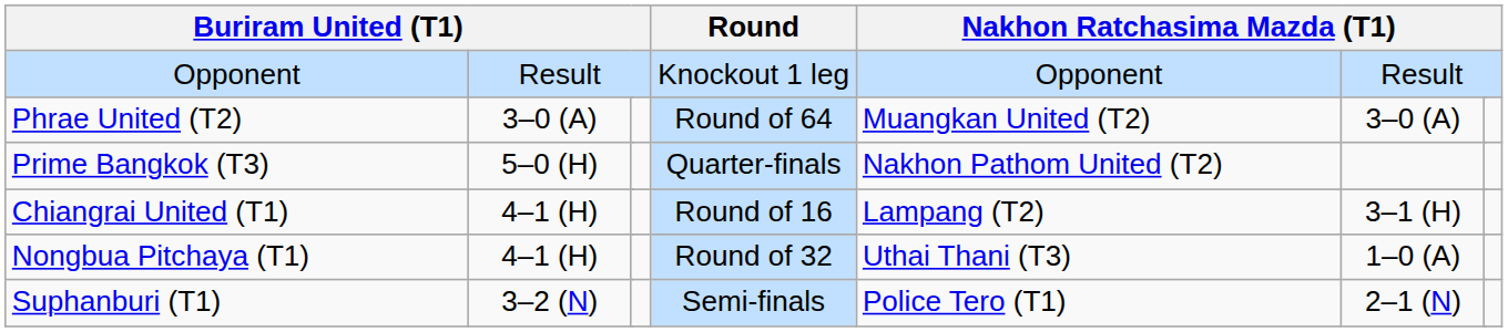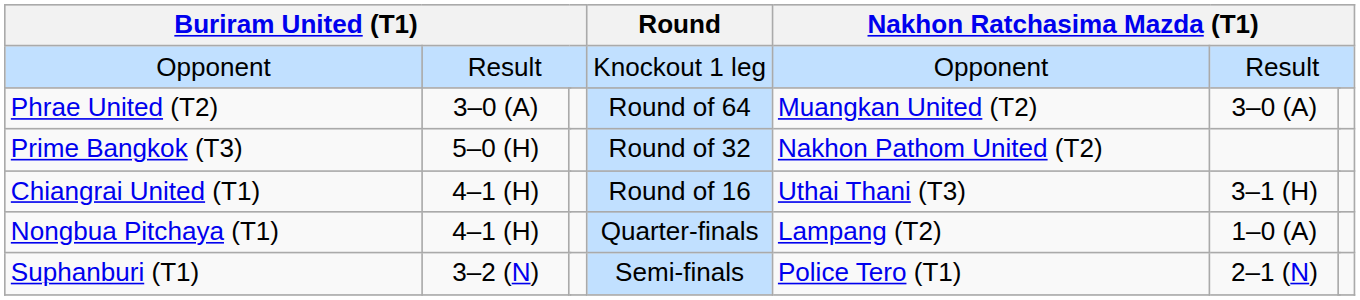 <table class="wikitable" style="text-align:center">
 <tr>
 <th colspan=4 width="350"><a href='#'>Buriram United</a> (T1)</th>
 <th>Round</th>
 <th colspan=4 width="350"><a href='#'>Nakhon Ratchasima Mazda</a> (T1)</th>
 </tr>
 <tr style="background:#C1E0FF">
 <td>Opponent</td>
 <td colspan=3>Result</td>
 <td>Knockout 1 leg</td>
 <td>Opponent</td>
 <td colspan=3>Result</td>
 </tr>
 <tr>
 <td align=left><a href='#'>Phrae United</a> (T2)</td>
 <td colspan=2>3–0 (A)</td>
 <td><small></small></td>
 <td style="background:#C1E0FF">Round of 64</td>
 <td align=left><a href='#'>Muangkan United</a> (T2)</td>
 <td colspan=2>3–0 (A)</td>
 <td><small></small></td>
 </tr>
 <tr>
 <td align=left><a href='#'>Prime Bangkok</a> (T3)</td>
 <td colspan=2>5–0 (H)</td>
 <td><small></small></td>
-<td style="background:#C1E0FF">Quarter-finals</td>
+<td style="background:#C1E0FF">Round of 32</td>
 <td align=left><a href='#'>Nakhon Pathom United</a> (T2)</td>
 <td colspan=2></td>
 <td><small></small></td>
 </tr>
 <tr>
 <td align=left><a href='#'>Chiangrai United</a> (T1)</td>
 <td colspan=2>4–1 (H)</td>
 <td><small></small></td>
 <td style="background:#C1E0FF">Round of 16</td>
-<td align=left><a href='#'>Lampang</a> (T2)</td>
+<td align=left><a href='#'>Uthai Thani</a> (T3)</td>
 <td colspan=2>3–1 (H)</td>
 <td><small></small></td>
 </tr>
 <tr>
 <td align=left><a href='#'>Nongbua Pitchaya</a> (T1)</td>
 <td colspan=2>4–1 (H)</td>
 <td><small></small></td>
-<td style="background:#C1E0FF">Round of 32</td>
-<td align=left><a href='#'>Uthai Thani</a> (T3)</td>
+<td style="background:#C1E0FF">Quarter-finals</td>
+<td align=left><a href='#'>Lampang</a> (T2)</td>
 <td colspan=2>1–0 (A)</td>
 <td><small></small></td>
 </tr>
 <tr>
 <td align=left><a href='#'>Suphanburi</a> (T1)</td>
 <td colspan=2>3–2 (<a href='#'>N</a>)</td>
 <td><small></small></td>
 <td style="background:#C1E0FF">Semi-finals</td>
 <td align=left><a href='#'>Police Tero</a> (T1)</td>
 <td colspan=2>2–1 (<a href='#'>N</a>)</td>
 <td><small></small></td>
 </tr>
 </table>
